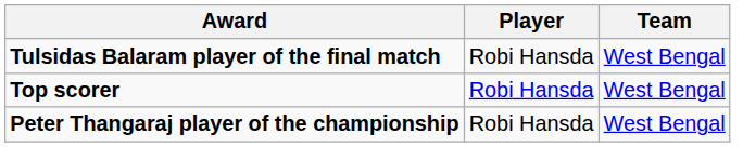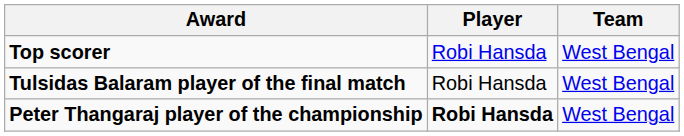 <table class="wikitable sortable">
 <tr>
 <th scope="col">Award</th>
 <th scope="col">Player</th>
 <th scope="col">Team</th>
 </tr>
 <tr>
+<td><strong>Top scorer</strong></td>
+<td><a href='#'>Robi Hansda</a></td>
+<td><a href='#'>West Bengal</a></td>
+</tr>
+<tr>
 <td><strong>Tulsidas Balaram player of the final match</strong></td>
 <td>Robi Hansda</td>
 <td><a href='#'>West Bengal</a></td>
 </tr>
 <tr>
-<td><strong>Top scorer</strong></td>
-<td><a href='#'>Robi Hansda</a></td>
-<td><a href='#'>West Bengal</a></td>
-</tr>
-<tr>
 <td><strong>Peter Thangaraj player of the championship</strong></td>
-<td>Robi Hansda</td>
+<td><strong>Robi Hansda</strong></td>
 <td><a href='#'>West Bengal</a></td>
 </tr>
 </table>
